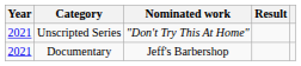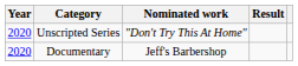 <table class="wikitable plainrowheaders" style="text-align:center;">
 <tr>
 <th>Year</th>
 <th>Category</th>
 <th>Nominated work</th>
 <th>Result</th>
 <th></th>
 </tr>
 <tr>
-<td><a href='#'>2021</a></td>
+<td><a href='#'>2020</a></td>
 <td>Unscripted Series</td>
 <td><em>"Don't Try This At Home"</em></td>
 <td></td>
 <td></td>
 </tr>
 <tr>
-<td><a href='#'>2021</a></td>
+<td><a href='#'>2020</a></td>
 <td>Documentary</td>
 <td>Jeff's Barbershop</td>
 <td></td>
 <td></td>
 </tr>
 </table>
